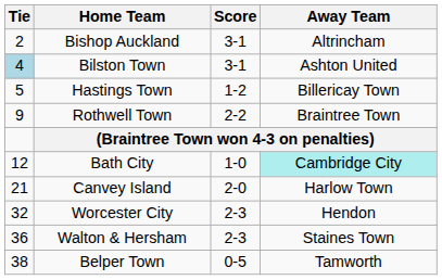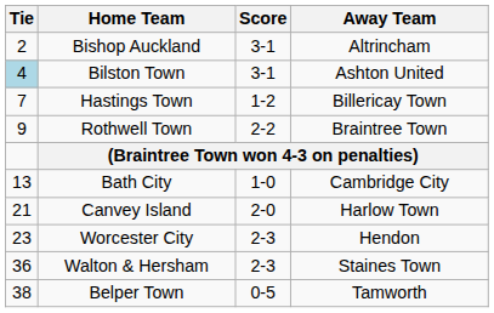 <table class="wikitable" style="text-align:center;">
 <tr>
 <th width=20>Tie</th>
 <th width=175>Home Team</th>
 <th width=20>Score</th>
 <th width=175>Away Team</th>
 </tr>
 <tr>
 <td>2</td>
 <td>Bishop Auckland</td>
 <td>3-1</td>
 <td>Altrincham</td>
 </tr>
 <tr>
 <td style="background: lightblue;">4</td>
 <td>Bilston Town</td>
 <td>3-1</td>
 <td>Ashton United</td>
 </tr>
 <tr>
-<td>5</td>
+<td>7</td>
 <td>Hastings Town</td>
 <td>1-2</td>
 <td>Billericay Town</td>
 </tr>
 <tr>
 <td>9</td>
 <td>Rothwell Town</td>
 <td>2-2</td>
 <td>Braintree Town</td>
 </tr>
 <tr>
 <td></td>
 <th colspan="5">(Braintree Town won 4-3 on penalties)</th>
 </tr>
 <tr>
-<td>12</td>
+<td>13</td>
 <td>Bath City</td>
 <td>1-0</td>
-<td style="background: paleturquoise;">Cambridge City</td>
+<td>Cambridge City</td>
 </tr>
 <tr>
 <td>21</td>
 <td>Canvey Island</td>
 <td>2-0</td>
 <td>Harlow Town</td>
 </tr>
 <tr>
-<td>32</td>
+<td>23</td>
 <td>Worcester City</td>
 <td>2-3</td>
 <td>Hendon</td>
 </tr>
 <tr>
 <td>36</td>
 <td>Walton & Hersham</td>
 <td>2-3</td>
 <td>Staines Town</td>
 </tr>
 <tr>
 <td>38</td>
 <td>Belper Town</td>
 <td>0-5</td>
 <td>Tamworth</td>
 </tr>
 </table>
